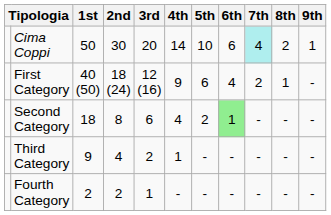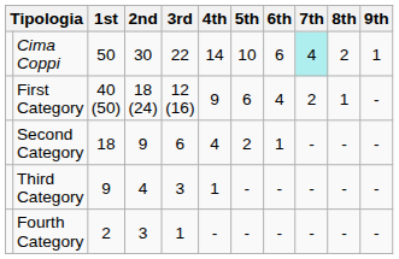 <table class="wikitable" style="font-size:95%;width:45%;text-align:center;">
 <tr>
 <th colspan=2>Tipologia</th>
 <th>1st</th>
 <th>2nd</th>
 <th>3rd</th>
 <th>4th</th>
 <th>5th</th>
 <th>6th</th>
 <th>7th</th>
 <th>8th</th>
 <th>9th</th>
 </tr>
 <tr>
 <td></td>
 <td align=left><em>Cima Coppi</em></td>
 <td>50</td>
 <td>30</td>
-<td>20</td>
+<td>22</td>
 <td>14</td>
 <td>10</td>
 <td>6</td>
 <td style="background: paleturquoise;">4</td>
 <td>2</td>
 <td>1</td>
 </tr>
 <tr>
 <td></td>
 <td align=left>First Category</td>
 <td>40 (50)</td>
 <td>18 (24)</td>
 <td>12 (16)</td>
 <td>9</td>
 <td>6</td>
 <td>4</td>
 <td>2</td>
 <td>1</td>
 <td>-</td>
 </tr>
 <tr>
 <td></td>
 <td align=left>Second Category</td>
 <td>18</td>
-<td>8</td>
+<td>9</td>
 <td>6</td>
 <td>4</td>
 <td>2</td>
-<td style="background: lightgreen;">1</td>
+<td>1</td>
 <td>-</td>
 <td>-</td>
 <td>-</td>
 </tr>
 <tr>
 <td></td>
 <td align=left>Third Category</td>
 <td>9</td>
 <td>4</td>
-<td>2</td>
+<td>3</td>
 <td>1</td>
 <td>-</td>
 <td>-</td>
 <td>-</td>
 <td>-</td>
 <td>-</td>
 </tr>
 <tr>
 <td></td>
 <td align=left>Fourth Category</td>
 <td>2</td>
-<td>2</td>
+<td>3</td>
 <td>1</td>
 <td>-</td>
 <td>-</td>
 <td>-</td>
 <td>-</td>
 <td>-</td>
 <td>-</td>
 </tr>
 </table>
